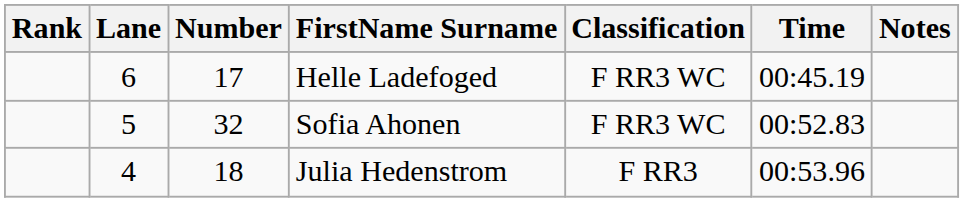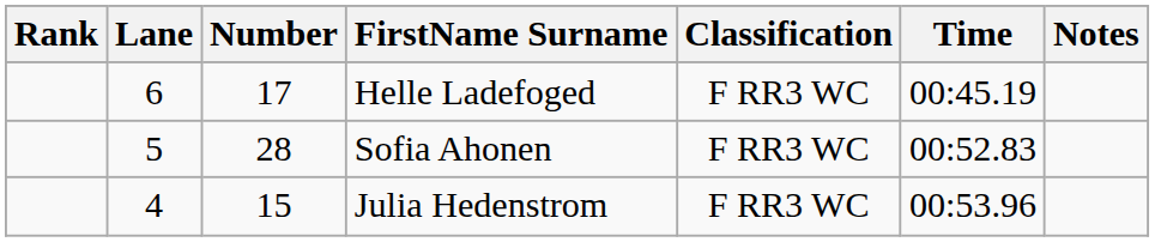 <table class="wikitable sortable" style="text-align:center">
 <tr>
 <th>Rank</th>
 <th>Lane</th>
 <th>Number</th>
 <th>FirstName Surname</th>
 <th>Classification</th>
 <th>Time</th>
 <th>Notes</th>
 </tr>
 <tr>
 <td></td>
 <td>6</td>
 <td>17</td>
 <td style="text-align:left"> Helle Ladefoged</td>
 <td>F RR3 WC</td>
 <td>00:45.19</td>
 <td></td>
 </tr>
 <tr>
 <td></td>
 <td>5</td>
-<td>32</td>
+<td>28</td>
 <td style="text-align:left"> Sofia Ahonen</td>
 <td>F RR3 WC</td>
 <td>00:52.83</td>
 <td></td>
 </tr>
 <tr>
 <td></td>
 <td>4</td>
-<td>18</td>
+<td>15</td>
 <td style="text-align:left"> Julia Hedenstrom</td>
-<td>F RR3</td>
+<td>F RR3 WC</td>
 <td>00:53.96</td>
 <td></td>
 </tr>
 </table>
